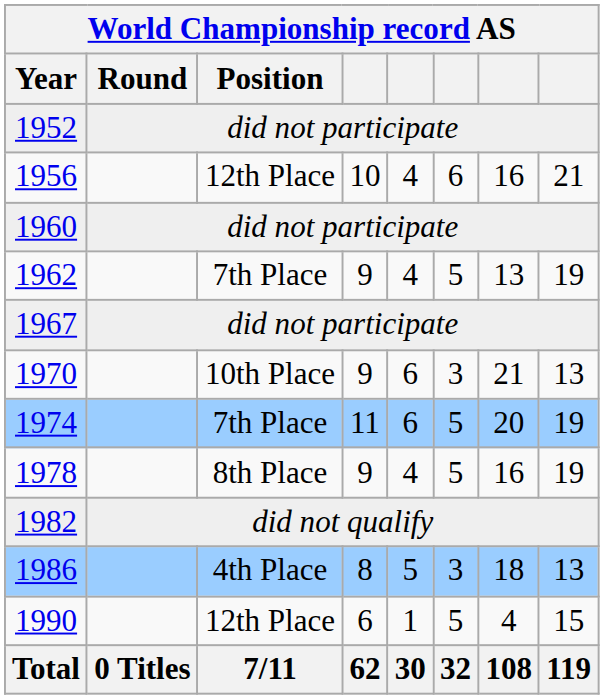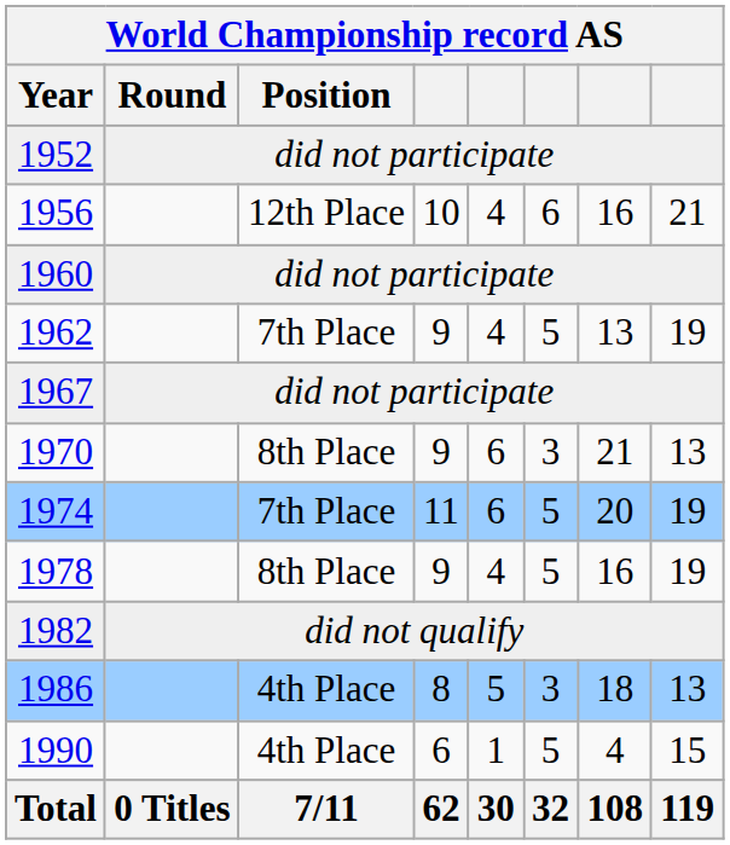 <table class="wikitable" style="text-align: center;">
 <tr>
 <th colspan=8><a href='#'>World Championship record</a> AS </th>
 </tr>
 <tr>
 <th>Year</th>
 <th>Round</th>
 <th>Position</th>
 <th></th>
 <th></th>
 <th></th>
 <th></th>
 <th></th>
 </tr>
 <tr bgcolor="efefef">
 <td> <a href='#'>1952</a></td>
 <td colspan=7 align=center><em>did not participate</em></td>
 </tr>
 <tr>
 <td> <a href='#'>1956</a></td>
 <td></td>
 <td>12th Place</td>
 <td>10</td>
 <td>4</td>
 <td>6</td>
 <td>16</td>
 <td>21</td>
 </tr>
 <tr bgcolor="efefef">
 <td> <a href='#'>1960</a></td>
 <td colspan=7 rowspan=1 align=center><em>did not participate</em></td>
 </tr>
 <tr>
 <td> <a href='#'>1962</a></td>
 <td></td>
 <td>7th Place</td>
 <td>9</td>
 <td>4</td>
 <td>5</td>
 <td>13</td>
 <td>19</td>
 </tr>
 <tr bgcolor="efefef">
 <td> <a href='#'>1967</a></td>
 <td colspan=7 rowspan=1 align=center><em>did not participate</em></td>
 </tr>
 <tr>
 <td> <a href='#'>1970</a></td>
 <td></td>
-<td>10th Place</td>
+<td>8th Place</td>
 <td>9</td>
 <td>6</td>
 <td>3</td>
 <td>21</td>
 <td>13</td>
 </tr>
 <tr bgcolor="#9acdff">
 <td> <a href='#'>1974</a></td>
 <td></td>
 <td>7th Place</td>
 <td>11</td>
 <td>6</td>
 <td>5</td>
 <td>20</td>
 <td>19</td>
 </tr>
 <tr>
 <td> <a href='#'>1978</a></td>
 <td></td>
 <td>8th Place</td>
 <td>9</td>
 <td>4</td>
 <td>5</td>
 <td>16</td>
 <td>19</td>
 </tr>
 <tr bgcolor="efefef">
 <td> <a href='#'>1982</a></td>
 <td colspan= 7 rowspan=1 align=center><em>did not qualify</em></td>
 </tr>
 <tr bgcolor="#9acdff">
 <td> <a href='#'>1986</a></td>
 <td></td>
 <td>4th Place</td>
 <td>8</td>
 <td>5</td>
 <td>3</td>
 <td>18</td>
 <td>13</td>
 </tr>
 <tr>
 <td> <a href='#'>1990</a></td>
 <td></td>
-<td>12th Place</td>
+<td>4th Place</td>
 <td>6</td>
 <td>1</td>
 <td>5</td>
 <td>4</td>
 <td>15</td>
 </tr>
 <tr>
 <th>Total</th>
 <th>0 Titles</th>
 <th>7/11</th>
 <th>62</th>
 <th>30</th>
 <th>32</th>
 <th>108</th>
 <th>119</th>
 </tr>
 </table>
